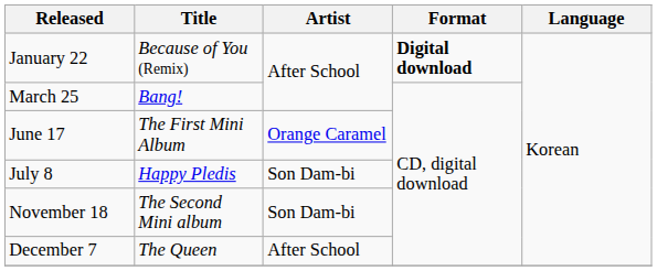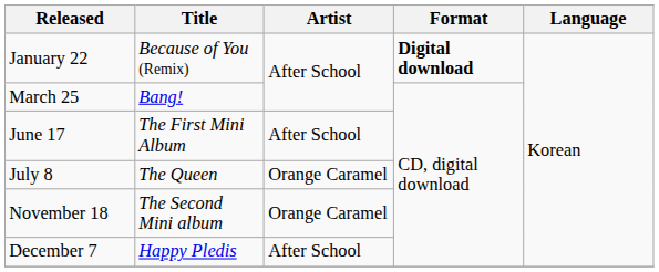 <table class="wikitable sortable" align="left center" style="width:65%;">
 <tr>
 <th style="width:20%;">Released</th>
 <th style="width:20%;">Title</th>
 <th style="width:20%;">Artist</th>
 <th style="width:20%;">Format</th>
 <th style="width:20%;">Language</th>
 </tr>
 <tr>
 <td>January 22</td>
 <td><em>Because of You</em> <small>(Remix)</small></td>
 <td rowspan="2">After School</td>
 <td><strong>Digital download</strong></td>
 <td rowspan="6">Korean</td>
 </tr>
 <tr>
 <td>March 25</td>
 <td><em><a href='#'>Bang!</a></em></td>
 <td rowspan="5">CD, digital download</td>
 </tr>
 <tr>
 <td>June 17</td>
 <td><em>The First Mini Album</em></td>
-<td><a href='#'>Orange Caramel</a></td>
+<td>After School</td>
 </tr>
 <tr>
 <td>July 8</td>
-<td><em><a href='#'>Happy Pledis</a></em></td>
-<td>Son Dam-bi</td>
+<td><em>The Queen</em></td>
+<td>Orange Caramel</td>
 </tr>
 <tr>
 <td>November 18</td>
 <td><em>The Second Mini album</em></td>
-<td>Son Dam-bi</td>
+<td>Orange Caramel</td>
 </tr>
 <tr>
 <td>December 7</td>
-<td><em>The Queen</em></td>
+<td><em><a href='#'>Happy Pledis</a></em></td>
 <td>After School</td>
 </tr>
 <tr>
 </tr>
 </table>
